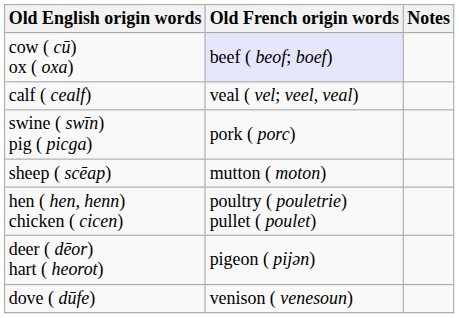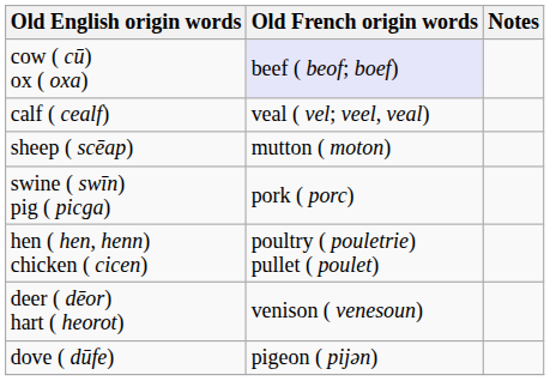 <table class="wikitable">
 <tr>
 <th>Old English origin words</th>
 <th>Old French origin words</th>
 <th>Notes</th>
 </tr>
 <tr>
 <td>cow    (<a href='#'></a> <em>cū</em>)<br>ox   (<a href='#'></a> <em>oxa</em>)</td>
 <td style="background: lavender;">beef   (<a href='#'></a> <em>beof</em>; <a href='#'></a> <em>boef</em>)</td>
 <td></td>
 </tr>
 <tr>
 <td>calf   (<a href='#'></a> <em>cealf</em>)</td>
 <td>veal    (<a href='#'></a> <em>vel</em>; <a href='#'></a> <em>veel</em>, <em>veal</em>)</td>
 <td></td>
 </tr>
 <tr>
-<td>swine  (<a href='#'></a> <em>swīn</em>)<br>pig (<a href='#'></a> <em>picga</em>)</td>
-<td>pork    (<a href='#'></a> <em>porc</em>)</td>
+<td>sheep  (<a href='#'></a> <em>scēap</em>)</td>
+<td>mutton  (<a href='#'></a> <em>moton</em>)</td>
 <td></td>
 </tr>
 <tr>
-<td>sheep  (<a href='#'></a> <em>scēap</em>)</td>
-<td>mutton  (<a href='#'></a> <em>moton</em>)</td>
+<td>swine  (<a href='#'></a> <em>swīn</em>)<br>pig (<a href='#'></a> <em>picga</em>)</td>
+<td>pork    (<a href='#'></a> <em>porc</em>)</td>
 <td></td>
 </tr>
 <tr>
 <td>hen    (<a href='#'></a> <em>hen</em>, <em>henn</em>)<br>chicken (<a href='#'></a> <em>cicen</em>)</td>
 <td>poultry (<a href='#'></a> <em>pouletrie</em>)<br>pullet (<a href='#'></a> <em>poulet</em>)</td>
 <td></td>
 </tr>
 <tr>
 <td>deer    (<a href='#'></a> <em>dēor</em>)<br>hart (<a href='#'></a> <em>heorot</em>)</td>
-<td>pigeon (<a href='#'></a> <em>pijən</em>)</td>
+<td>venison (<a href='#'></a> <em>venesoun</em>)</td>
 <td></td>
 </tr>
 <tr>
 <td>dove     (<a href='#'></a> <em>dūfe</em>)</td>
-<td>venison (<a href='#'></a> <em>venesoun</em>)</td>
+<td>pigeon (<a href='#'></a> <em>pijən</em>)</td>
 <td></td>
 </tr>
 <tr>
 </tr>
 </table>
